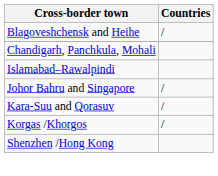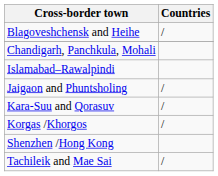 <table class="wikitable">
 <tr>
 <th>Cross-border town</th>
 <th>Countries</th>
 </tr>
 <tr>
 <td><a href='#'>Blagoveshchensk</a> and <a href='#'>Heihe</a></td>
 <td> / </td>
 </tr>
 <tr>
 </tr>
 <tr>
 <td><a href='#'>Chandigarh</a>, <a href='#'>Panchkula</a>, <a href='#'>Mohali</a></td>
 <td></td>
 </tr>
 <tr>
 <td><a href='#'>Islamabad–Rawalpindi</a></td>
 <td></td>
 </tr>
 <tr>
-<td><a href='#'>Johor Bahru</a> and <a href='#'>Singapore</a></td>
+<td><a href='#'>Jaigaon</a> and <a href='#'>Phuntsholing</a></td>
 <td> / </td>
 </tr>
 <tr>
 <td><a href='#'>Kara-Suu</a> and <a href='#'>Qorasuv</a></td>
 <td> / </td>
 </tr>
 <tr>
 <td><a href='#'>Korgas</a> /<a href='#'>Khorgos</a></td>
 <td> / </td>
 </tr>
 <tr>
 <td><a href='#'>Shenzhen</a> /<a href='#'>Hong Kong</a></td>
 <td></td>
 </tr>
+<tr>
+<td><a href='#'>Tachileik</a> and <a href='#'>Mae Sai</a></td>
+<td> / </td>
+</tr>
 </table>
